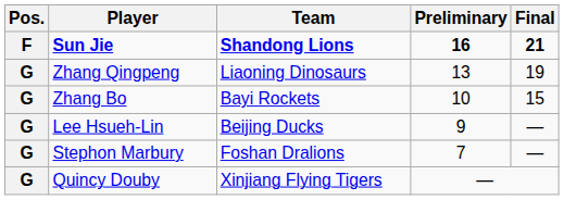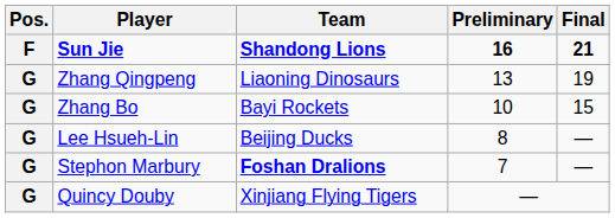 <table class="wikitable">
 <tr>
 <th>Pos.</th>
 <th width=150>Player</th>
 <th width=175>Team</th>
 <th>Preliminary</th>
 <th>Final</th>
 </tr>
 <tr>
 <th>F</th>
 <td> <strong><a href='#'>Sun Jie</a></strong></td>
 <td><strong><a href='#'>Shandong Lions</a></strong></td>
 <td align=center><strong>16</strong></td>
 <td align=center><strong>21</strong></td>
 </tr>
 <tr>
 <th>G</th>
 <td> <a href='#'>Zhang Qingpeng</a></td>
 <td><a href='#'>Liaoning Dinosaurs</a></td>
 <td align=center>13</td>
 <td align=center>19</td>
 </tr>
 <tr>
 <th>G</th>
 <td> <a href='#'>Zhang Bo</a></td>
 <td><a href='#'>Bayi Rockets</a></td>
 <td align=center>10</td>
 <td align=center>15</td>
 </tr>
 <tr>
 <th>G</th>
 <td> <a href='#'>Lee Hsueh-Lin</a></td>
 <td><a href='#'>Beijing Ducks</a></td>
-<td align=center>9</td>
+<td align=center>8</td>
 <td align=center>—</td>
 </tr>
 <tr>
 <th>G</th>
 <td> <a href='#'>Stephon Marbury</a></td>
-<td><a href='#'>Foshan Dralions</a></td>
+<td><strong><a href='#'>Foshan Dralions</a></strong></td>
 <td align=center>7</td>
 <td align=center>—</td>
 </tr>
 <tr>
 <th>G</th>
 <td> <a href='#'>Quincy Douby</a></td>
 <td><a href='#'>Xinjiang Flying Tigers</a></td>
 <td align=center colspan=2>—</td>
 </tr>
 </table>
